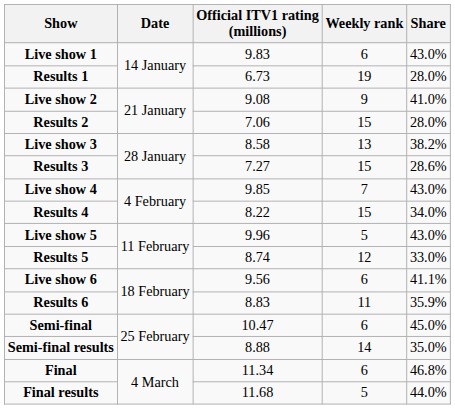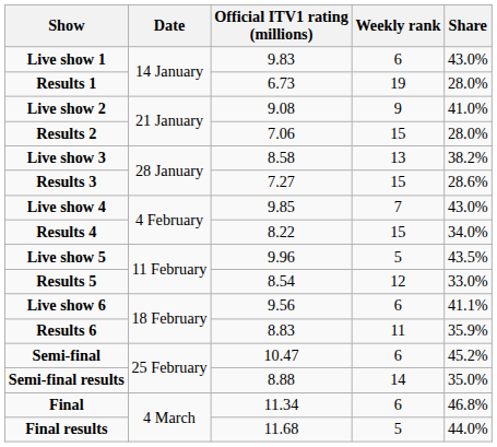 <table class="wikitable sortable" style="text-align:center">
 <tr>
 <th>Show</th>
 <th>Date</th>
 <th>Official ITV1 rating<br>(millions)</th>
 <th>Weekly rank</th>
 <th>Share</th>
 </tr>
 <tr>
 <td><strong>Live show 1</strong></td>
 <td rowspan="2">14 January</td>
 <td>9.83</td>
 <td>6</td>
 <td>43.0%</td>
 </tr>
 <tr>
 <td><strong>Results 1</strong></td>
 <td>6.73</td>
 <td>19</td>
 <td>28.0%</td>
 </tr>
 <tr>
 <td><strong>Live show 2</strong></td>
 <td rowspan="2">21 January</td>
 <td>9.08</td>
 <td>9</td>
 <td>41.0%</td>
 </tr>
 <tr>
 <td><strong>Results 2</strong></td>
 <td>7.06</td>
 <td>15</td>
 <td>28.0%</td>
 </tr>
 <tr>
 <td><strong>Live show 3</strong></td>
 <td rowspan="2">28 January</td>
 <td>8.58</td>
 <td>13</td>
 <td>38.2%</td>
 </tr>
 <tr>
 <td><strong>Results 3</strong></td>
 <td>7.27</td>
 <td>15</td>
 <td>28.6%</td>
 </tr>
 <tr>
 <td><strong>Live show 4</strong></td>
 <td rowspan="2">4 February</td>
 <td>9.85</td>
 <td>7</td>
 <td>43.0%</td>
 </tr>
 <tr>
 <td><strong>Results 4</strong></td>
 <td>8.22</td>
 <td>15</td>
 <td>34.0%</td>
 </tr>
 <tr>
 <td><strong>Live show 5</strong></td>
 <td rowspan="2">11 February</td>
 <td>9.96</td>
 <td>5</td>
-<td>43.0%</td>
+<td>43.5%</td>
 </tr>
 <tr>
 <td><strong>Results 5</strong></td>
-<td>8.74</td>
+<td>8.54</td>
 <td>12</td>
 <td>33.0%</td>
 </tr>
 <tr S>
 <td><strong>Live show 6</strong></td>
 <td rowspan="2">18 February</td>
 <td>9.56</td>
 <td>6</td>
 <td>41.1%</td>
 </tr>
 <tr>
 <td><strong>Results 6</strong></td>
 <td>8.83</td>
 <td>11</td>
 <td>35.9%</td>
 </tr>
 <tr>
 <td><strong>Semi-final</strong></td>
 <td rowspan="2">25 February</td>
 <td>10.47</td>
 <td>6</td>
-<td>45.0%</td>
+<td>45.2%</td>
 </tr>
 <tr>
 <td><strong>Semi-final results</strong></td>
 <td>8.88</td>
 <td>14</td>
 <td>35.0%</td>
 </tr>
 <tr>
 <td><strong>Final</strong></td>
 <td rowspan="2">4 March</td>
 <td>11.34</td>
 <td>6</td>
 <td>46.8%</td>
 </tr>
 <tr>
 <td><strong>Final results</strong></td>
 <td>11.68</td>
 <td>5</td>
 <td>44.0%</td>
 </tr>
 </table>
